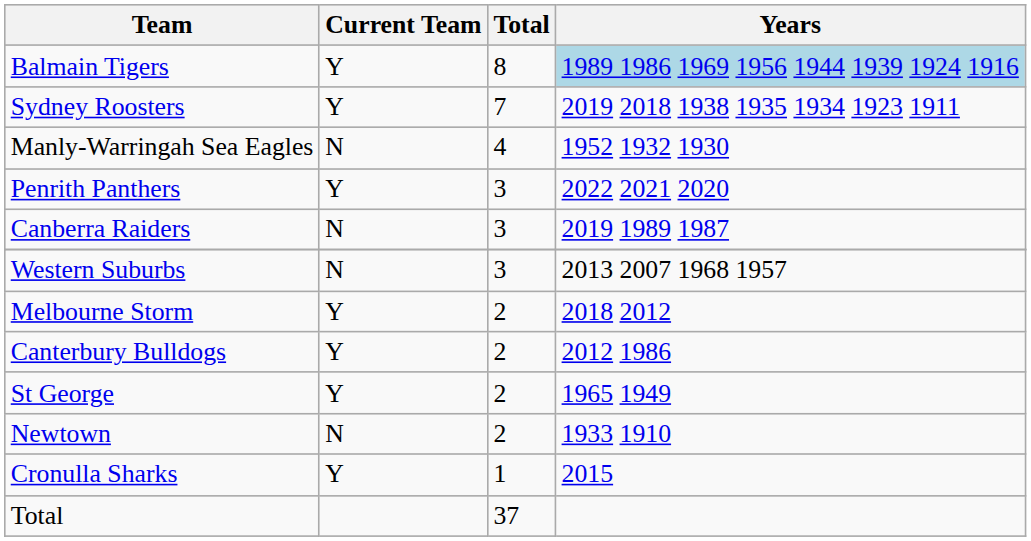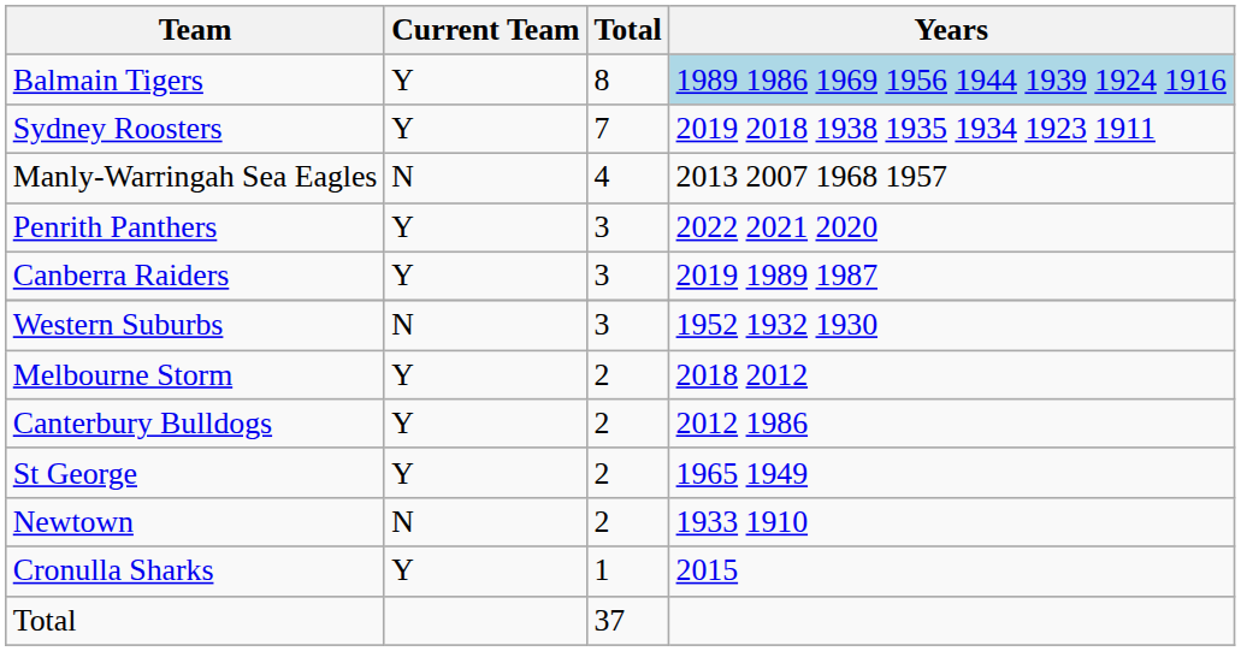 <table class="wikitable" style="text-align:left">
 <tr>
 <th>Team</th>
 <th>Current Team</th>
 <th>Total</th>
 <th>Years</th>
 </tr>
 <tr>
 <td><a href='#'>Balmain Tigers</a></td>
 <td>Y</td>
 <td>8</td>
 <td style="background: lightblue;"><a href='#'>1989 1986</a>	<a href='#'>1969</a>	<a href='#'>1956</a>	<a href='#'>1944</a>	<a href='#'>1939</a>	<a href='#'>1924</a>	<a href='#'>1916</a></td>
 </tr>
 <tr>
 <td><a href='#'>Sydney Roosters</a></td>
 <td>Y</td>
 <td>7</td>
 <td><a href='#'>2019</a>	<a href='#'>2018</a>	<a href='#'>1938</a>	<a href='#'>1935</a>	<a href='#'>1934</a>	<a href='#'>1923</a>	<a href='#'>1911</a></td>
 </tr>
 <tr>
 <td>Manly-Warringah Sea Eagles</td>
 <td>N</td>
 <td>4</td>
-<td><a href='#'>1952</a>	<a href='#'>1932</a>	<a href='#'>1930</a></td>
+<td>2013 2007 1968 1957</td>
 </tr>
 <tr>
 <td><a href='#'>Penrith Panthers</a></td>
 <td>Y</td>
 <td>3</td>
 <td><a href='#'>2022</a> <a href='#'>2021</a>	<a href='#'>2020</a></td>
 </tr>
 <tr>
 <td><a href='#'>Canberra Raiders</a></td>
-<td>N</td>
+<td>Y</td>
 <td>3</td>
 <td><a href='#'>2019</a>	<a href='#'>1989</a>	<a href='#'>1987</a></td>
 </tr>
 <tr>
 </tr>
 <tr |>
 </tr>
 <tr>
 <td><a href='#'>Western Suburbs</a></td>
 <td>N</td>
 <td>3</td>
-<td>2013 2007 1968 1957</td>
+<td><a href='#'>1952</a>	<a href='#'>1932</a>	<a href='#'>1930</a></td>
 </tr>
 <tr>
 <td><a href='#'>Melbourne Storm</a></td>
 <td>Y</td>
 <td>2</td>
 <td><a href='#'>2018</a>	<a href='#'>2012</a></td>
 </tr>
 <tr>
 <td><a href='#'>Canterbury Bulldogs</a></td>
 <td>Y</td>
 <td>2</td>
 <td><a href='#'>2012</a>	<a href='#'>1986</a></td>
 </tr>
 <tr>
 <td><a href='#'>St George</a></td>
 <td>Y</td>
 <td>2</td>
 <td><a href='#'>1965</a>	<a href='#'>1949</a></td>
 </tr>
 <tr>
 <td><a href='#'>Newtown</a></td>
 <td>N</td>
 <td>2</td>
 <td><a href='#'>1933</a>	<a href='#'>1910</a></td>
 </tr>
 <tr>
 <td><a href='#'>Cronulla Sharks</a></td>
 <td>Y</td>
 <td>1</td>
 <td><a href='#'>2015</a></td>
 </tr>
 <tr>
 <td>Total</td>
 <td></td>
 <td>37</td>
 <td></td>
 </tr>
 </table>
